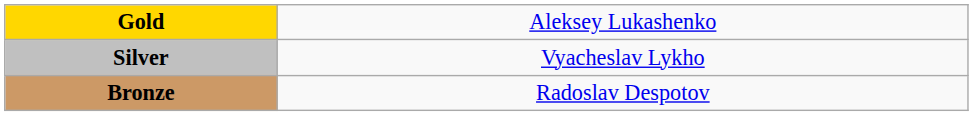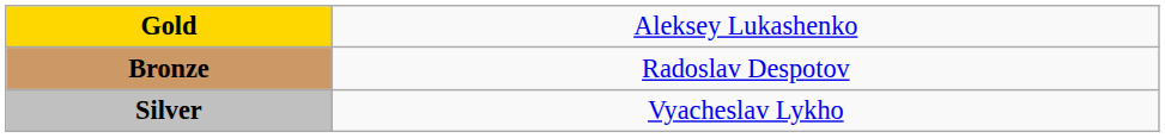 <table class="wikitable" style="text-align:center; " width="35%">
 <tr>
 <td bgcolor="gold"><strong>Gold</strong></td>
 <td><a href='#'>Aleksey Lukashenko</a><br>  <small><em></em></small></td>
 </tr>
 <tr>
+<td bgcolor="CC9966"><strong>Bronze</strong></td>
+<td><a href='#'>Radoslav Despotov</a><br>  <small><em></em></small></td>
+</tr>
+<tr>
 <td bgcolor="silver"><strong>Silver</strong></td>
 <td><a href='#'>Vyacheslav Lykho</a><br>  <small><em></em></small></td>
 </tr>
-<tr>
-<td bgcolor="CC9966"><strong>Bronze</strong></td>
-<td><a href='#'>Radoslav Despotov</a><br>  <small><em></em></small></td>
-</tr>
 </table>
